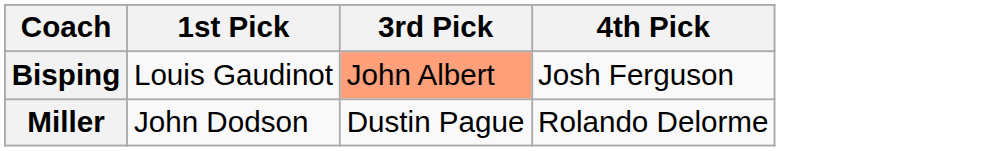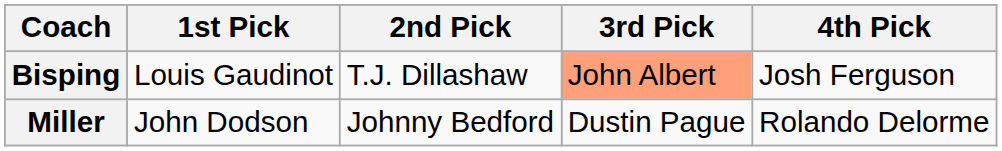 <table class="wikitable">
 <tr>
 <th>Coach</th>
 <th>1st Pick</th>
+<th>2nd Pick</th>
 <th>3rd Pick</th>
 <th>4th Pick</th>
 </tr>
 <tr>
 <th>Bisping</th>
 <td>Louis Gaudinot</td>
+<td>T.J. Dillashaw</td>
 <td style="background: lightsalmon;">John Albert</td>
 <td>Josh Ferguson</td>
 </tr>
 <tr>
 <th>Miller</th>
 <td>John Dodson</td>
+<td>Johnny Bedford</td>
 <td>Dustin Pague</td>
 <td>Rolando Delorme</td>
 </tr>
 </table>
